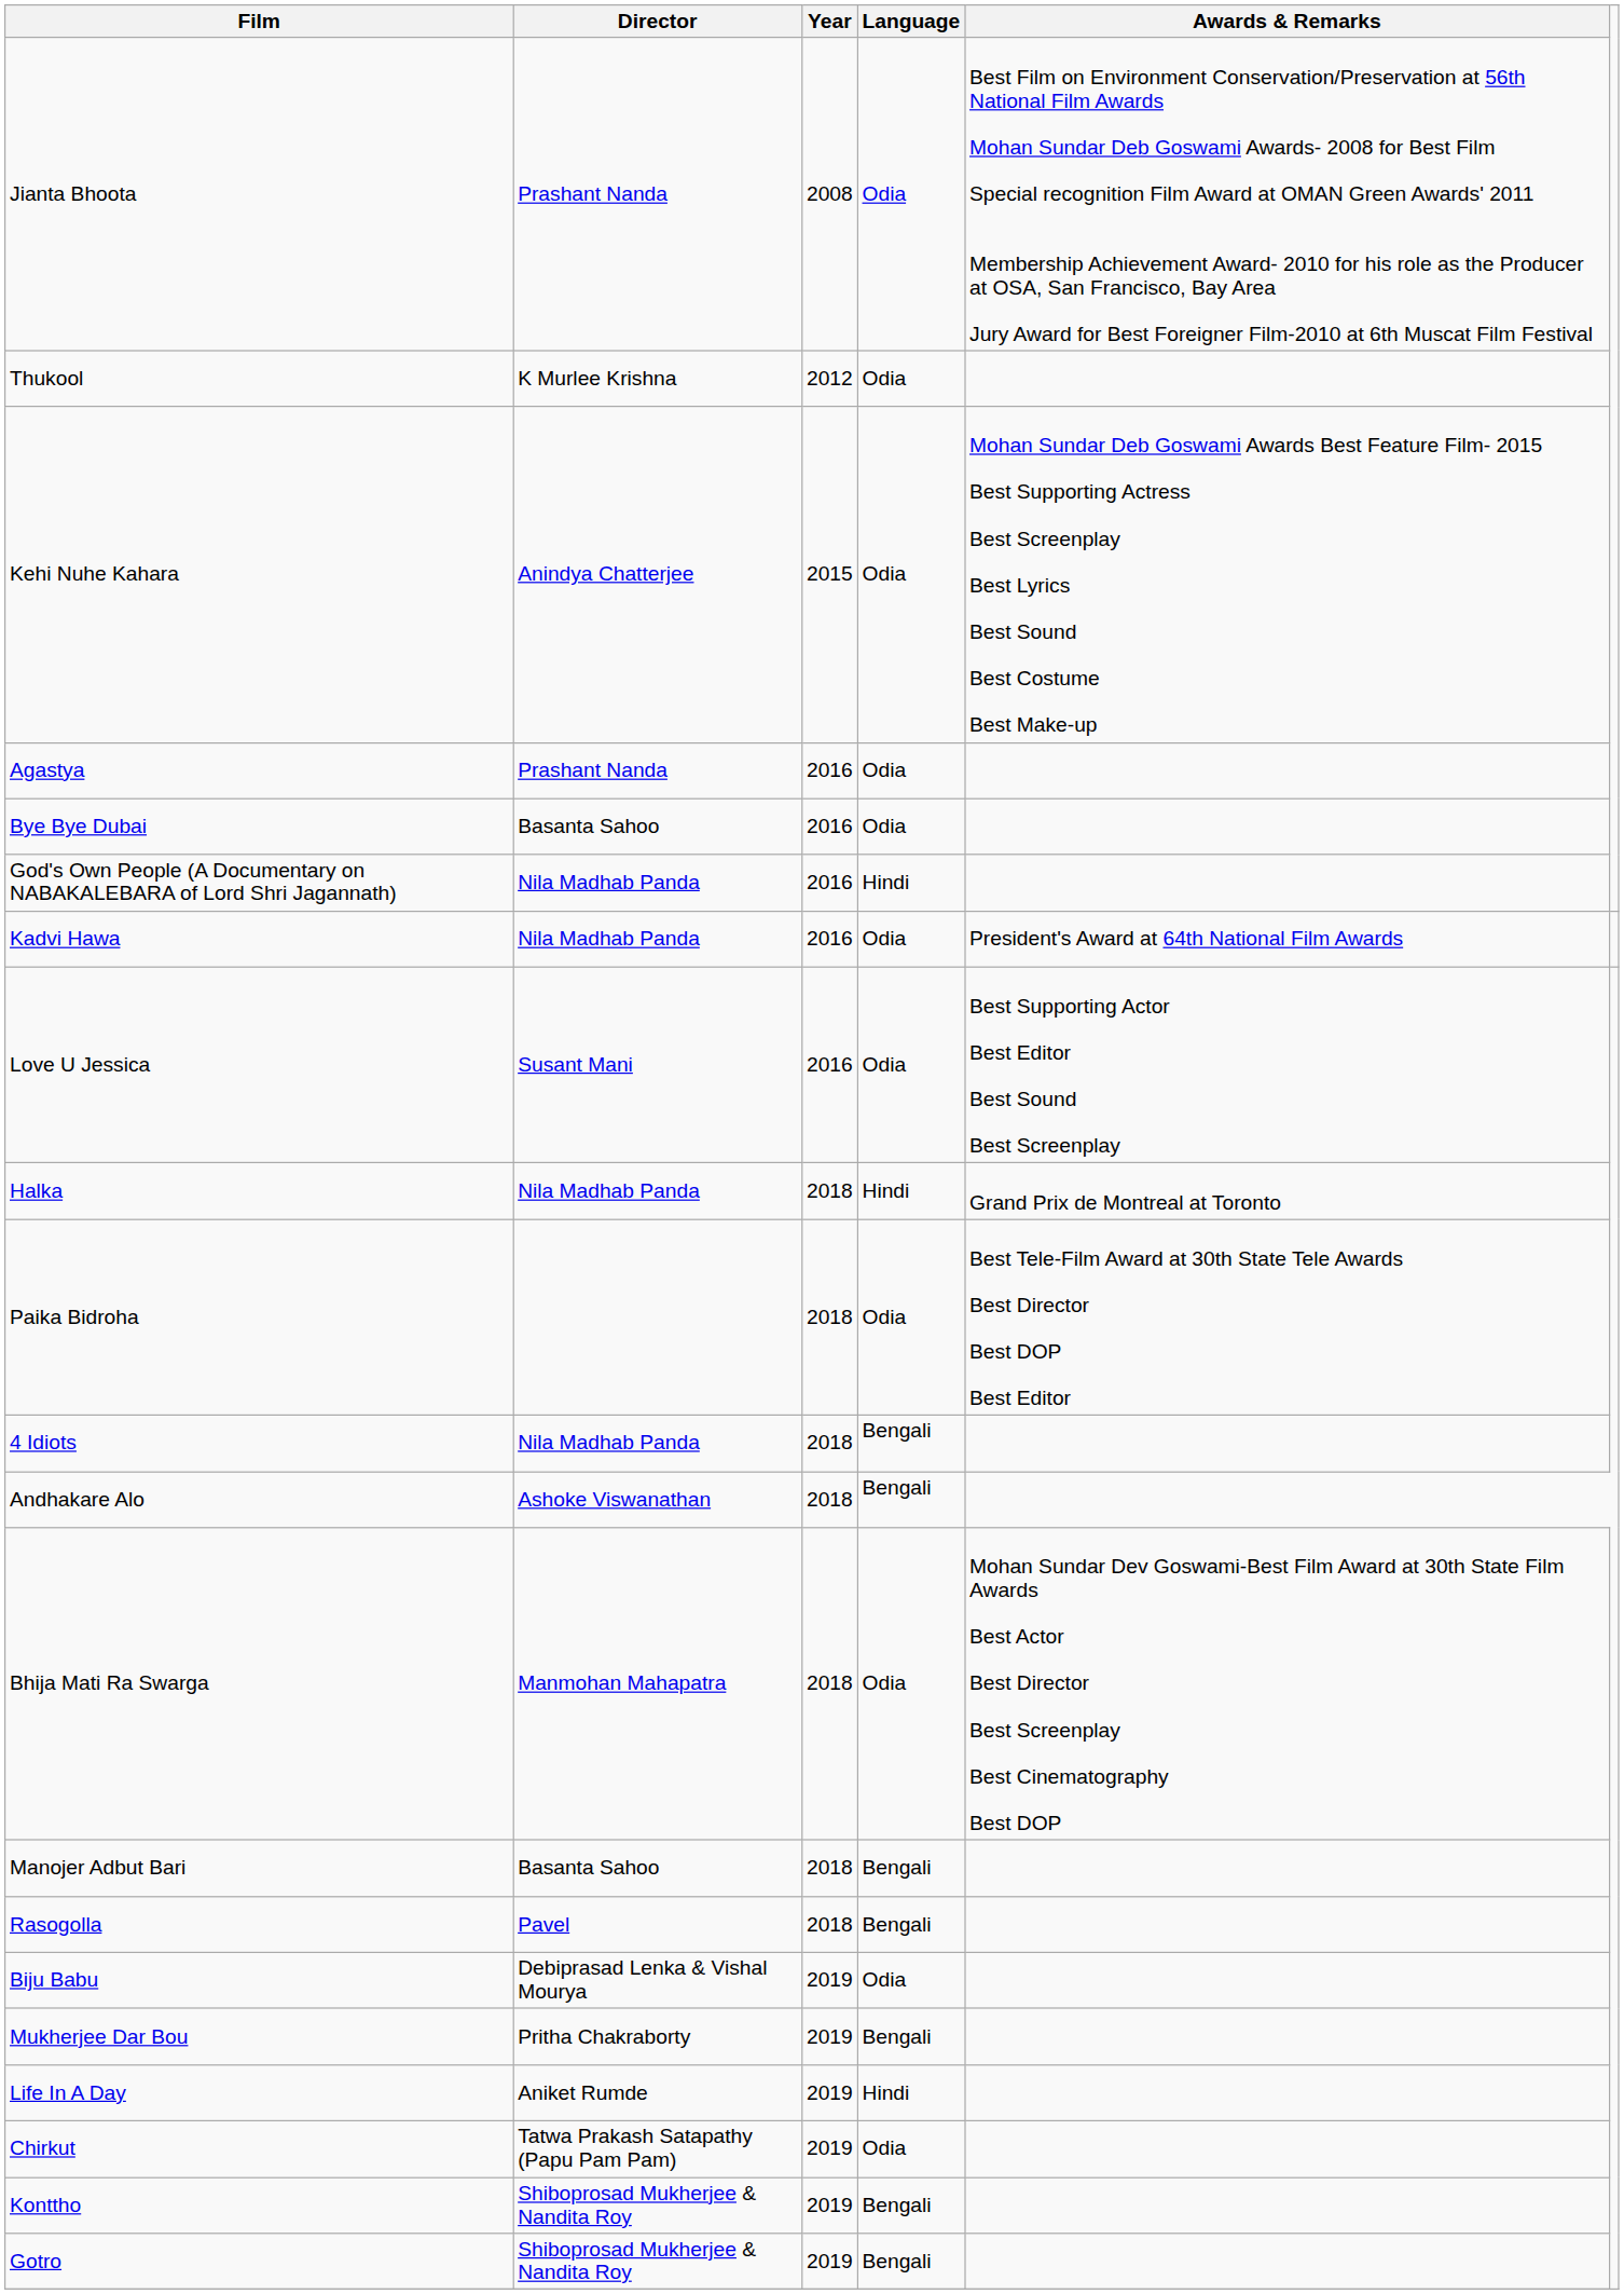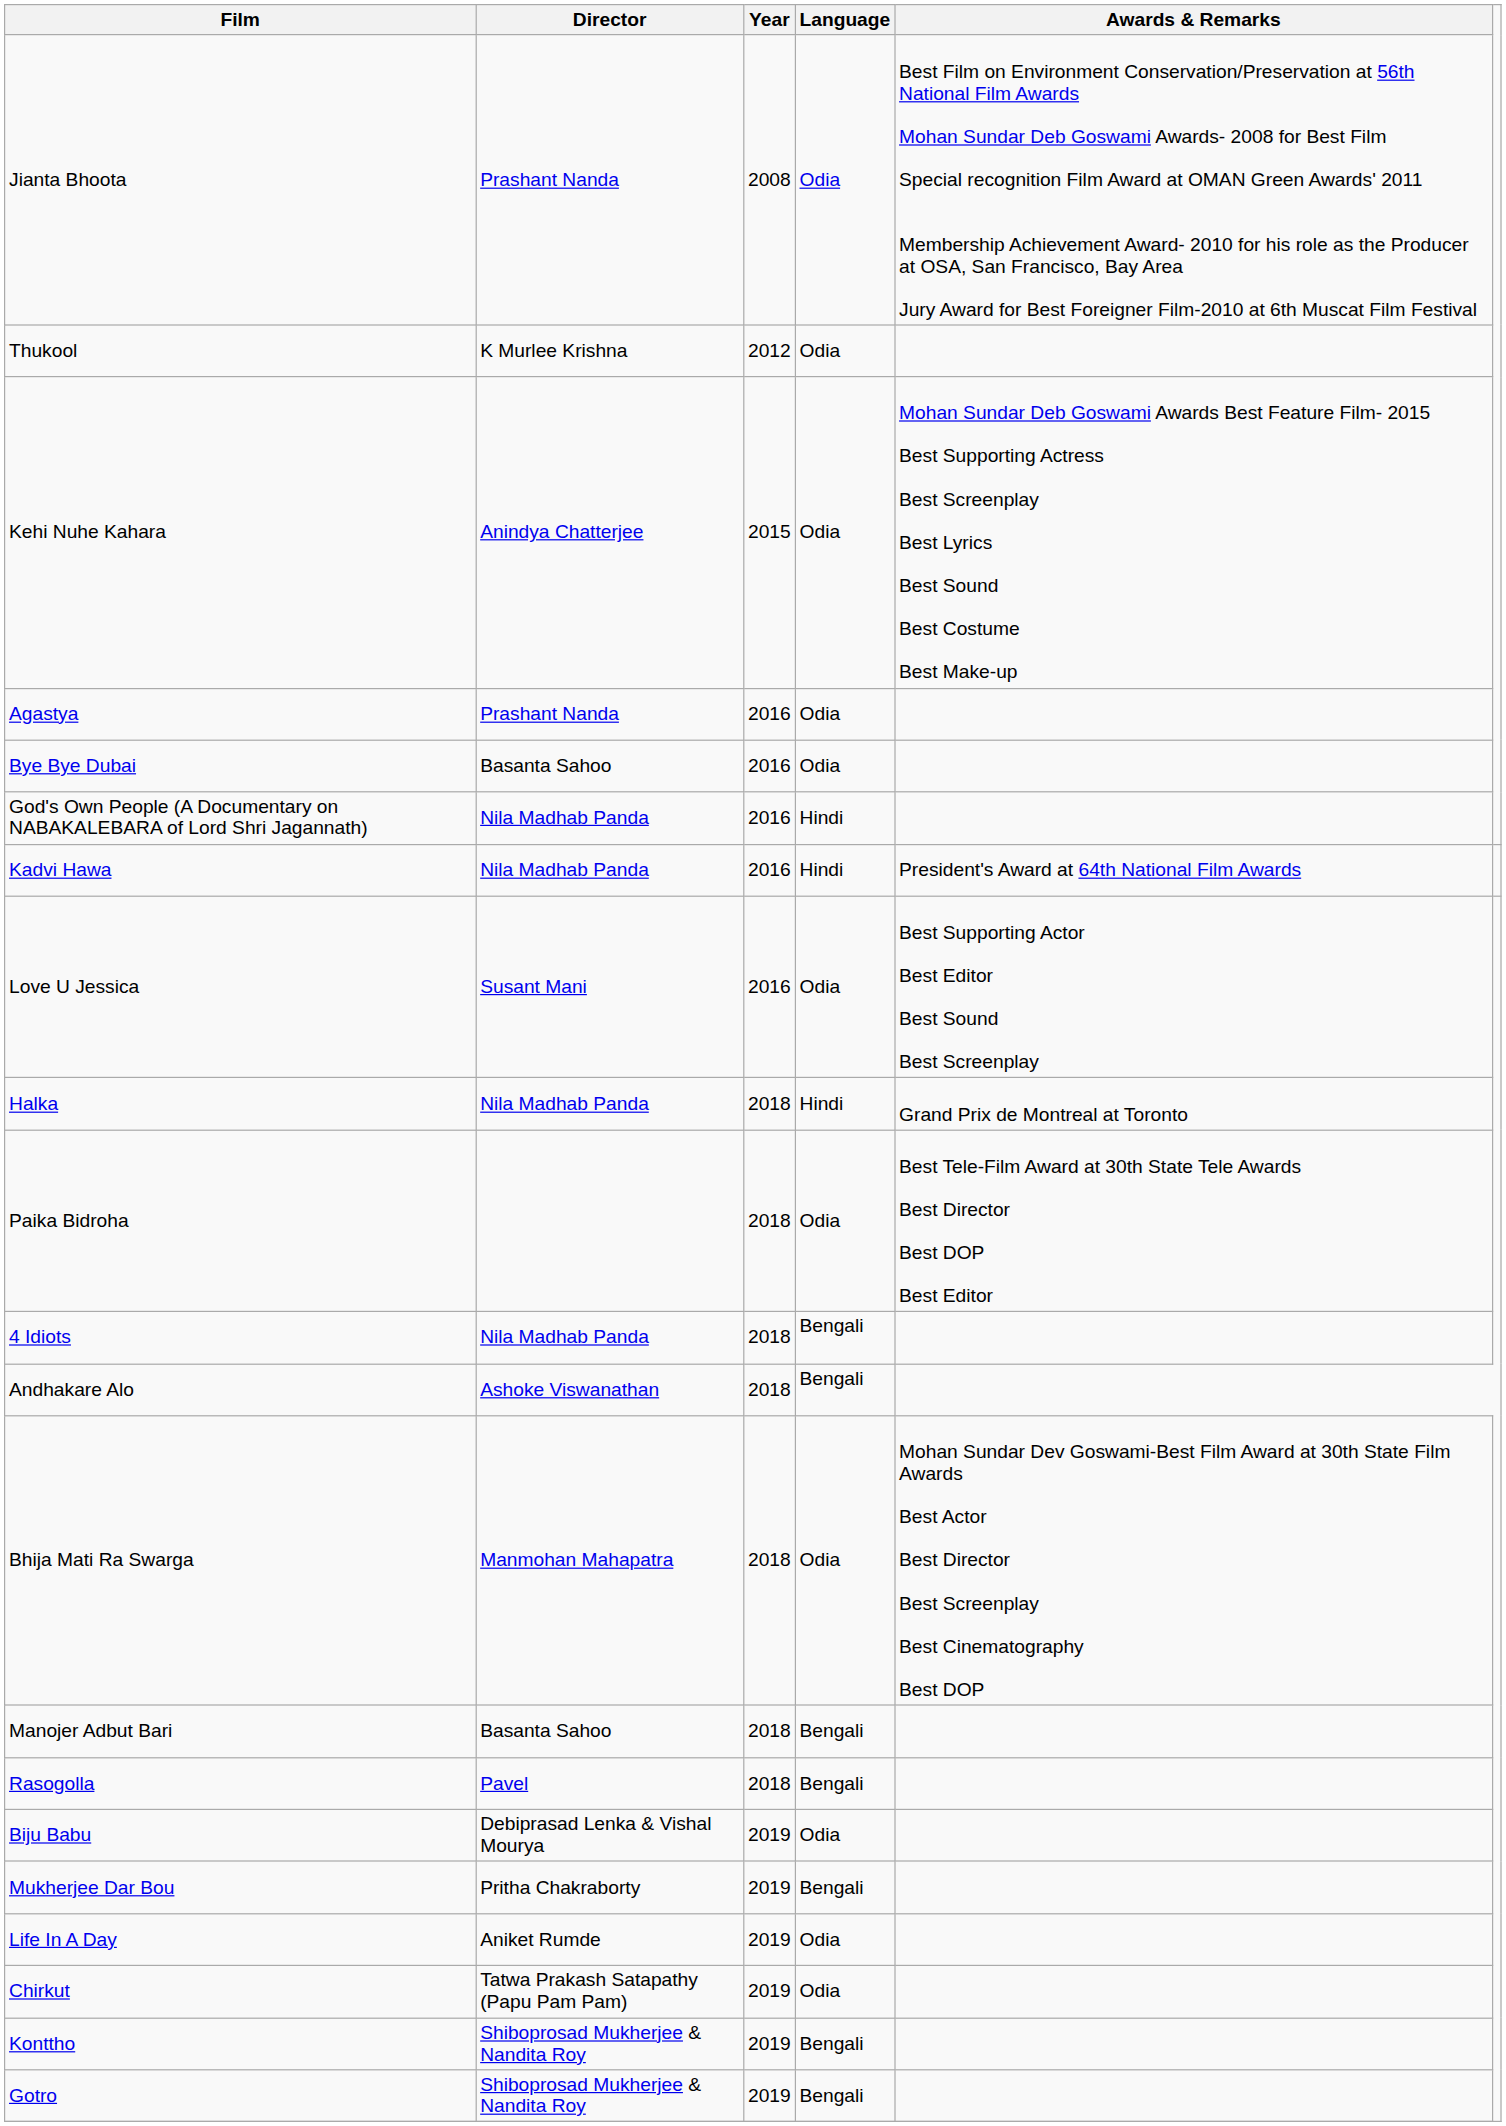 <table class="wikitable">
 <tr>
 <th>Film</th>
 <th>Director</th>
 <th>Year</th>
 <th>Language</th>
 <th>Awards & Remarks</th>
 </tr>
 <tr>
 <td>Jianta Bhoota</td>
 <td><a href='#'>Prashant Nanda</a></td>
 <td>2008</td>
 <td><a href='#'>Odia</a></td>
 <td><br>Best Film on Environment Conservation/Preservation at <a href='#'>56th National Film Awards</a> <br><br><a href='#'>Mohan Sundar Deb Goswami</a> Awards- 2008 for Best Film<br> <br>Special recognition Film Award at OMAN Green Awards' 2011 <br>  <br> <br>Membership Achievement Award- 2010 for his role as the Producer at OSA, San Francisco, Bay Area<br> <br>  Jury Award for Best Foreigner Film-2010 at 6th Muscat Film Festival <br></td>
 </tr>
 <tr>
 <td>Thukool</td>
 <td>K Murlee Krishna</td>
 <td>2012</td>
 <td>Odia</td>
 <td><br><br></td>
 </tr>
 <tr>
 <td>Kehi Nuhe Kahara</td>
 <td><a href='#'>Anindya Chatterjee</a></td>
 <td>2015</td>
 <td>Odia</td>
 <td><br> <a href='#'>Mohan Sundar Deb Goswami</a> Awards Best Feature Film- 2015<br> <br> Best Supporting Actress<br> <br> Best Screenplay<br> <br> Best Lyrics<br> <br> Best Sound<br> <br> Best Costume<br> <br> Best Make-up<br></td>
 </tr>
 <tr>
 <td><a href='#'>Agastya</a></td>
 <td><a href='#'>Prashant Nanda</a></td>
 <td>2016</td>
 <td>Odia</td>
 <td><br><br></td>
 </tr>
 <tr>
 <td><a href='#'>Bye Bye Dubai</a></td>
 <td>Basanta Sahoo</td>
 <td>2016</td>
 <td>Odia</td>
 <td><br><br></td>
 </tr>
 <tr>
 <td>God's Own People (A Documentary on NABAKALEBARA of Lord Shri Jagannath)</td>
 <td><a href='#'>Nila Madhab Panda</a></td>
 <td>2016</td>
 <td>Hindi</td>
 <td><br><br></td>
 </tr>
 <tr>
 <td><a href='#'>Kadvi Hawa</a></td>
 <td><a href='#'>Nila Madhab Panda</a></td>
 <td>2016</td>
-<td>Odia</td>
+<td>Hindi</td>
 <td>President's Award at <a href='#'>64th National Film Awards</a></td>
 <td><br><br></td>
 </tr>
 <tr>
 <td>Love U Jessica</td>
 <td><a href='#'>Susant Mani</a></td>
 <td>2016</td>
 <td>Odia</td>
 <td><br> Best Supporting Actor<br> <br> Best Editor<br> <br> Best Sound<br> <br> Best Screenplay<br></td>
 </tr>
 <tr>
 <td><a href='#'>Halka</a></td>
 <td><a href='#'>Nila Madhab Panda</a></td>
 <td>2018</td>
 <td>Hindi</td>
 <td><br>Grand Prix de Montreal at Toronto<br></td>
 </tr>
 <tr>
 <td>Paika Bidroha</td>
 <td></td>
 <td>2018</td>
 <td>Odia</td>
 <td><br>Best Tele-Film Award at 30th State Tele Awards<br> <br> Best Director<br> <br> Best DOP<br> <br>Best Editor<br></td>
 </tr>
 <tr>
 <td><a href='#'>4 Idiots</a></td>
 <td><a href='#'>Nila Madhab Panda</a></td>
 <td>2018</td>
 <td>Bengali<br><br></td>
 <td><br><br></td>
 </tr>
 <tr>
 <td>Andhakare Alo</td>
 <td><a href='#'>Ashoke Viswanathan</a></td>
 <td>2018</td>
 <td>Bengali<br><br></td>
 </tr>
 <tr>
 <td>Bhija Mati Ra Swarga</td>
 <td><a href='#'>Manmohan Mahapatra</a></td>
 <td>2018</td>
 <td>Odia</td>
 <td><br> Mohan Sundar Dev Goswami-Best Film Award at 30th State Film Awards<br> <br> Best Actor<br> <br> Best Director<br> <br> Best Screenplay<br> <br> Best Cinematography<br> <br> Best DOP<br></td>
 </tr>
 <tr>
 <td>Manojer Adbut Bari</td>
 <td>Basanta Sahoo</td>
 <td>2018</td>
 <td>Bengali</td>
 <td><br><br></td>
 </tr>
 <tr>
 <td><a href='#'>Rasogolla</a></td>
 <td><a href='#'>Pavel</a></td>
 <td>2018</td>
 <td>Bengali</td>
 <td><br><br></td>
 </tr>
 <tr>
 <td><a href='#'>Biju Babu</a></td>
 <td>Debiprasad Lenka & Vishal Mourya</td>
 <td>2019</td>
 <td>Odia</td>
 <td><br><br></td>
 </tr>
 <tr>
 <td><a href='#'>Mukherjee Dar Bou</a></td>
 <td>Pritha Chakraborty</td>
 <td>2019</td>
 <td>Bengali</td>
 <td><br><br></td>
 </tr>
 <tr>
 <td><a href='#'>Life In A Day</a></td>
 <td>Aniket Rumde</td>
 <td>2019</td>
-<td>Hindi</td>
+<td>Odia</td>
 <td><br><br></td>
 </tr>
 <tr>
 <td><a href='#'>Chirkut</a></td>
 <td>Tatwa Prakash Satapathy (Papu Pam Pam)</td>
 <td>2019</td>
 <td>Odia</td>
 <td><br><br></td>
 </tr>
 <tr>
 <td><a href='#'>Konttho</a></td>
 <td><a href='#'>Shiboprosad Mukherjee</a> & <a href='#'>Nandita Roy</a></td>
 <td>2019</td>
 <td>Bengali</td>
 <td><br><br></td>
 </tr>
 <tr>
 <td><a href='#'>Gotro</a></td>
 <td><a href='#'>Shiboprosad Mukherjee</a> & <a href='#'>Nandita Roy</a></td>
 <td>2019</td>
 <td>Bengali</td>
 <td><br><br></td>
 </tr>
 <tr>
 </tr>
 </table>
